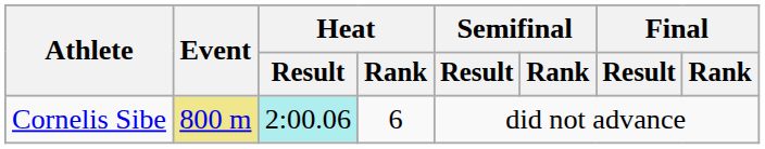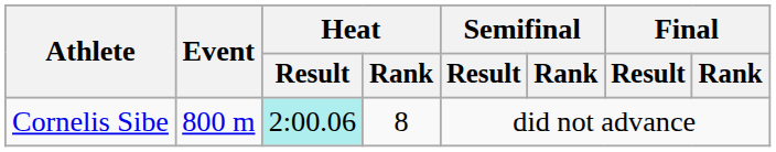 <table class=wikitable style="font-size:90%">
 <tr>
 <th rowspan="2">Athlete</th>
 <th rowspan="2">Event</th>
 <th colspan="2">Heat</th>
 <th colspan="2">Semifinal</th>
 <th colspan="2">Final</th>
 </tr>
 <tr style="font-size:95%">
 <th>Result</th>
 <th>Rank</th>
 <th>Result</th>
 <th>Rank</th>
 <th>Result</th>
 <th>Rank</th>
 </tr>
 <tr align=center>
 <td align=left><a href='#'>Cornelis Sibe</a></td>
-<td align=left style="background: khaki;"><a href='#'>800 m</a></td>
+<td align=left><a href='#'>800 m</a></td>
 <td style="background: paleturquoise;">2:00.06</td>
-<td>6</td>
+<td>8</td>
 <td colspan=4>did not advance</td>
 </tr>
 </table>
